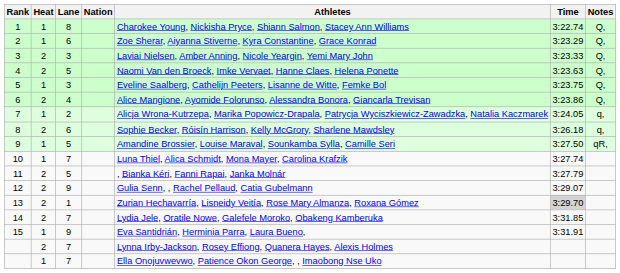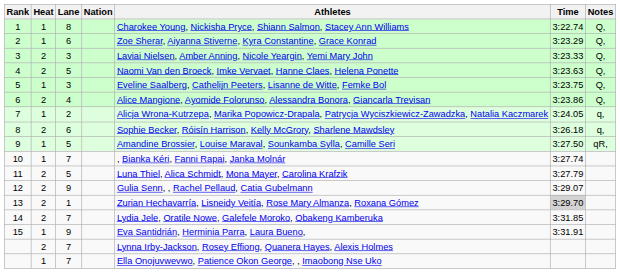 <table class="wikitable sortable" style="text-align:center; font-size:95%;">
 <tr>
 <th scope="col">Rank</th>
 <th scope="col">Heat</th>
 <th scope="col">Lane</th>
 <th scope="col">Nation</th>
 <th scope="col">Athletes</th>
 <th scope="col">Time</th>
 <th scope="col">Notes</th>
 </tr>
 <tr bgcolor=ccffcc>
 <td>1</td>
 <td>1</td>
 <td>8</td>
 <td align="left"></td>
 <td align="left"><a href='#'>Charokee Young</a>, <a href='#'>Nickisha Pryce</a>, <a href='#'>Shiann Salmon</a>, <a href='#'>Stacey Ann Williams</a></td>
 <td>3:22.74</td>
 <td>Q, </td>
 </tr>
 <tr bgcolor=ccffcc>
 <td>2</td>
 <td>1</td>
 <td>6</td>
 <td align="left"></td>
 <td align="left"><a href='#'>Zoe Sherar</a>, <a href='#'>Aiyanna Stiverne</a>, <a href='#'>Kyra Constantine</a>, <a href='#'>Grace Konrad</a></td>
 <td>3:23.29</td>
 <td>Q, </td>
 </tr>
 <tr bgcolor=ccffcc>
 <td>3</td>
 <td>2</td>
 <td>3</td>
 <td align="left"></td>
 <td align="left"><a href='#'>Laviai Nielsen</a>, <a href='#'>Amber Anning</a>, <a href='#'>Nicole Yeargin</a>, <a href='#'>Yemi Mary John</a></td>
 <td>3:23.33</td>
 <td>Q, </td>
 </tr>
 <tr bgcolor=ccffcc>
 <td>4</td>
 <td>2</td>
 <td>5</td>
 <td align="left"></td>
 <td align="left"><a href='#'>Naomi Van den Broeck</a>, <a href='#'>Imke Vervaet</a>, <a href='#'>Hanne Claes</a>, <a href='#'>Helena Ponette</a></td>
 <td>3:23.63</td>
 <td>Q, </td>
 </tr>
 <tr bgcolor=ccffcc>
 <td>5</td>
 <td>1</td>
 <td>3</td>
 <td align="left"></td>
 <td align="left"><a href='#'>Eveline Saalberg</a>, <a href='#'>Cathelijn Peeters</a>, <a href='#'>Lisanne de Witte</a>, <a href='#'>Femke Bol</a></td>
 <td>3:23.75</td>
 <td>Q, </td>
 </tr>
 <tr bgcolor=ccffcc>
 <td>6</td>
 <td>2</td>
 <td>4</td>
 <td align="left"></td>
 <td align="left"><a href='#'>Alice Mangione</a>, <a href='#'>Ayomide Folorunso</a>, <a href='#'>Alessandra Bonora</a>, <a href='#'>Giancarla Trevisan</a></td>
 <td>3:23.86</td>
 <td>Q, </td>
 </tr>
 <tr bgcolor=ddffdd>
 <td>7</td>
 <td>1</td>
 <td>2</td>
 <td align="left"></td>
 <td align="left"><a href='#'>Alicja Wrona-Kutrzepa</a>, <a href='#'>Marika Popowicz-Drapala</a>, <a href='#'>Patrycja Wyciszkiewicz-Zawadzka</a>, <a href='#'>Natalia Kaczmarek</a></td>
 <td>3:24.05</td>
 <td>q, </td>
 </tr>
 <tr bgcolor=ddffdd>
 <td>8</td>
 <td>2</td>
 <td>6</td>
 <td align="left"></td>
 <td align="left"><a href='#'>Sophie Becker</a>, <a href='#'>Róisín Harrison</a>, <a href='#'>Kelly McGrory</a>, <a href='#'>Sharlene Mawdsley</a></td>
 <td>3:26.18</td>
 <td>q, </td>
 </tr>
 <tr bgcolor=ddffdd>
 <td>9</td>
 <td>1</td>
 <td>5</td>
 <td align="left"></td>
 <td align="left"><a href='#'>Amandine Brossier</a>, <a href='#'>Louise Maraval</a>, <a href='#'>Sounkamba Sylla</a>, <a href='#'>Camille Seri</a></td>
 <td>3:27.50</td>
 <td>qR, </td>
 </tr>
 <tr>
 <td>10</td>
 <td>1</td>
 <td>7</td>
 <td align="left"></td>
-<td align="left"><a href='#'>Luna Thiel</a>, <a href='#'>Alica Schmidt</a>, <a href='#'>Mona Mayer</a>, <a href='#'>Carolina Krafzik</a></td>
+<td align="left">, <a href='#'>Bianka Kéri</a>, <a href='#'>Fanni Rapai</a>, <a href='#'>Janka Molnár</a></td>
 <td>3:27.74</td>
 <td></td>
 </tr>
 <tr>
 <td>11</td>
 <td>2</td>
 <td>5</td>
 <td align="left"></td>
-<td align="left">, <a href='#'>Bianka Kéri</a>, <a href='#'>Fanni Rapai</a>, <a href='#'>Janka Molnár</a></td>
+<td align="left"><a href='#'>Luna Thiel</a>, <a href='#'>Alica Schmidt</a>, <a href='#'>Mona Mayer</a>, <a href='#'>Carolina Krafzik</a></td>
 <td>3:27.79</td>
 <td></td>
 </tr>
 <tr>
 <td>12</td>
 <td>2</td>
 <td>9</td>
 <td align="left"></td>
 <td align="left"><a href='#'>Gulia Senn</a>, , <a href='#'>Rachel Pellaud</a>, <a href='#'>Catia Gubelmann</a></td>
 <td>3:29.07</td>
 <td></td>
 </tr>
 <tr>
 <td>13</td>
 <td>2</td>
 <td>1</td>
 <td align="left"></td>
 <td align="left"><a href='#'>Zurian Hechavarría</a>, <a href='#'>Lisneidy Veitía</a>, <a href='#'>Rose Mary Almanza</a>, <a href='#'>Roxana Gómez</a></td>
 <td style="background: lightgrey;">3:29.70</td>
 <td></td>
 </tr>
 <tr>
 <td>14</td>
 <td>2</td>
 <td>7</td>
 <td align="left"></td>
 <td align="left"><a href='#'>Lydia Jele</a>, <a href='#'>Oratile Nowe</a>, <a href='#'>Galefele Moroko</a>, <a href='#'>Obakeng Kamberuka</a></td>
 <td>3:31.85</td>
 <td></td>
 </tr>
 <tr>
 <td>15</td>
 <td>1</td>
 <td>9</td>
 <td align="left"></td>
 <td align="left"><a href='#'>Eva Santidrián</a>, <a href='#'>Herminia Parra</a>, <a href='#'>Laura Bueno</a>, </td>
 <td>3:31.91</td>
 <td></td>
 </tr>
 <tr>
 <td></td>
 <td>2</td>
 <td>7</td>
 <td align="left"></td>
 <td align="left"><a href='#'>Lynna Irby-Jackson</a>, <a href='#'>Rosey Effiong</a>, <a href='#'>Quanera Hayes</a>, <a href='#'>Alexis Holmes</a></td>
 <td></td>
 <td></td>
 </tr>
 <tr>
 <td></td>
 <td>1</td>
 <td>7</td>
 <td align="left"></td>
 <td align="left"><a href='#'>Ella Onojuvwevwo</a>, <a href='#'>Patience Okon George</a>, , <a href='#'>Imaobong Nse Uko</a></td>
 <td></td>
 <td></td>
 </tr>
 </table>
